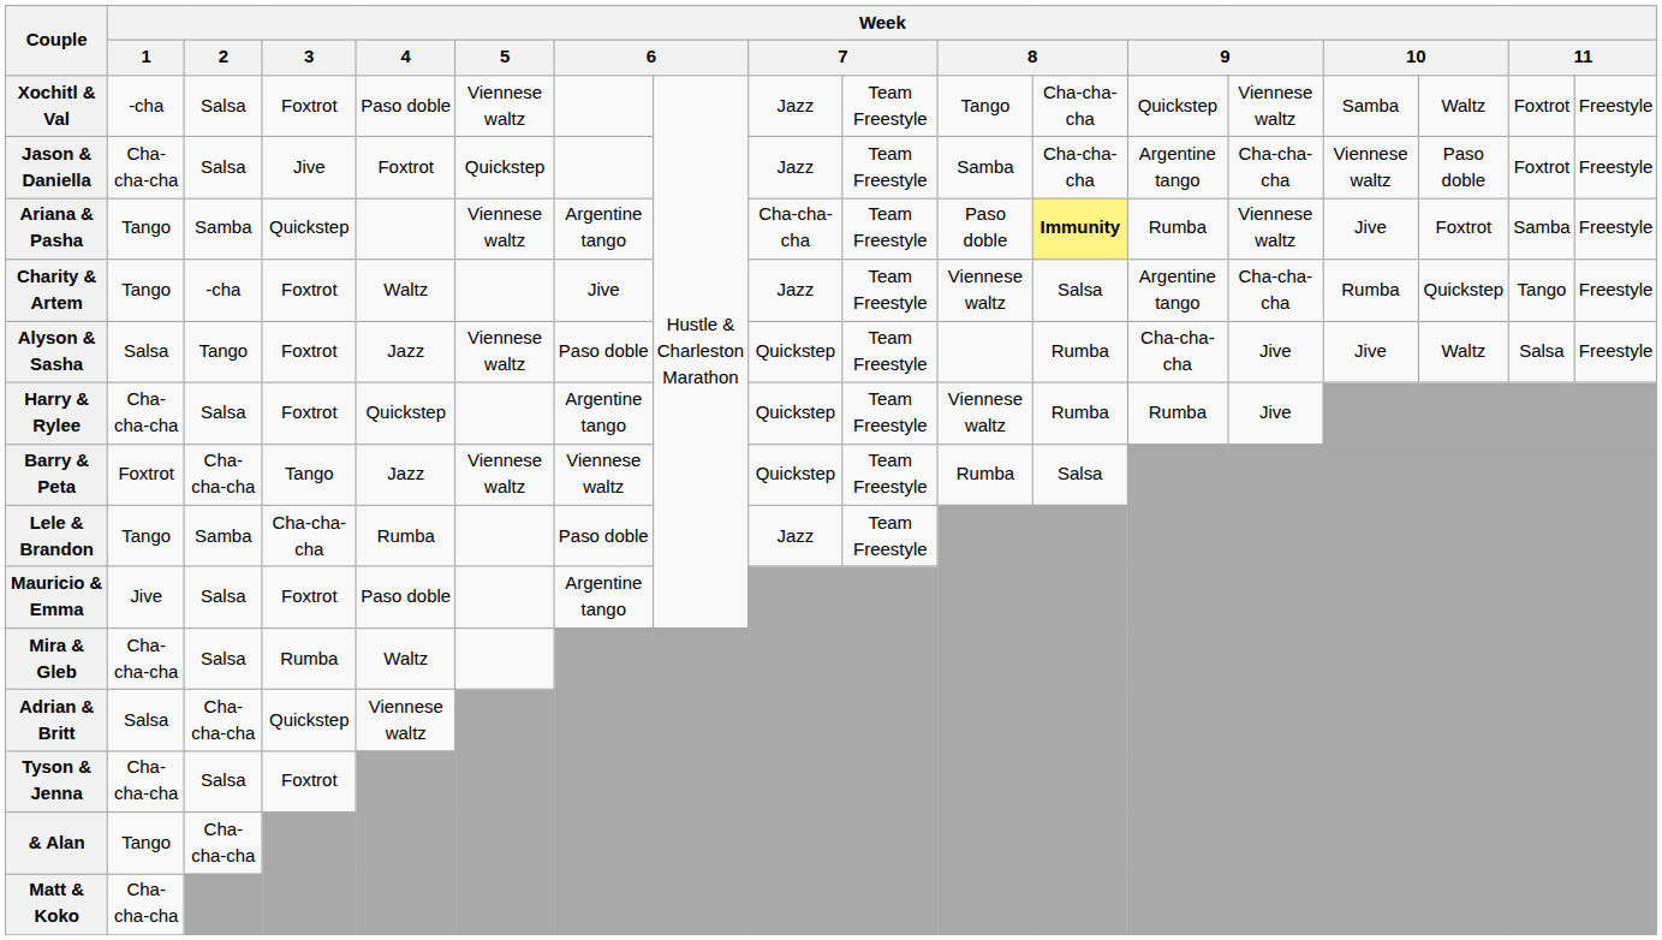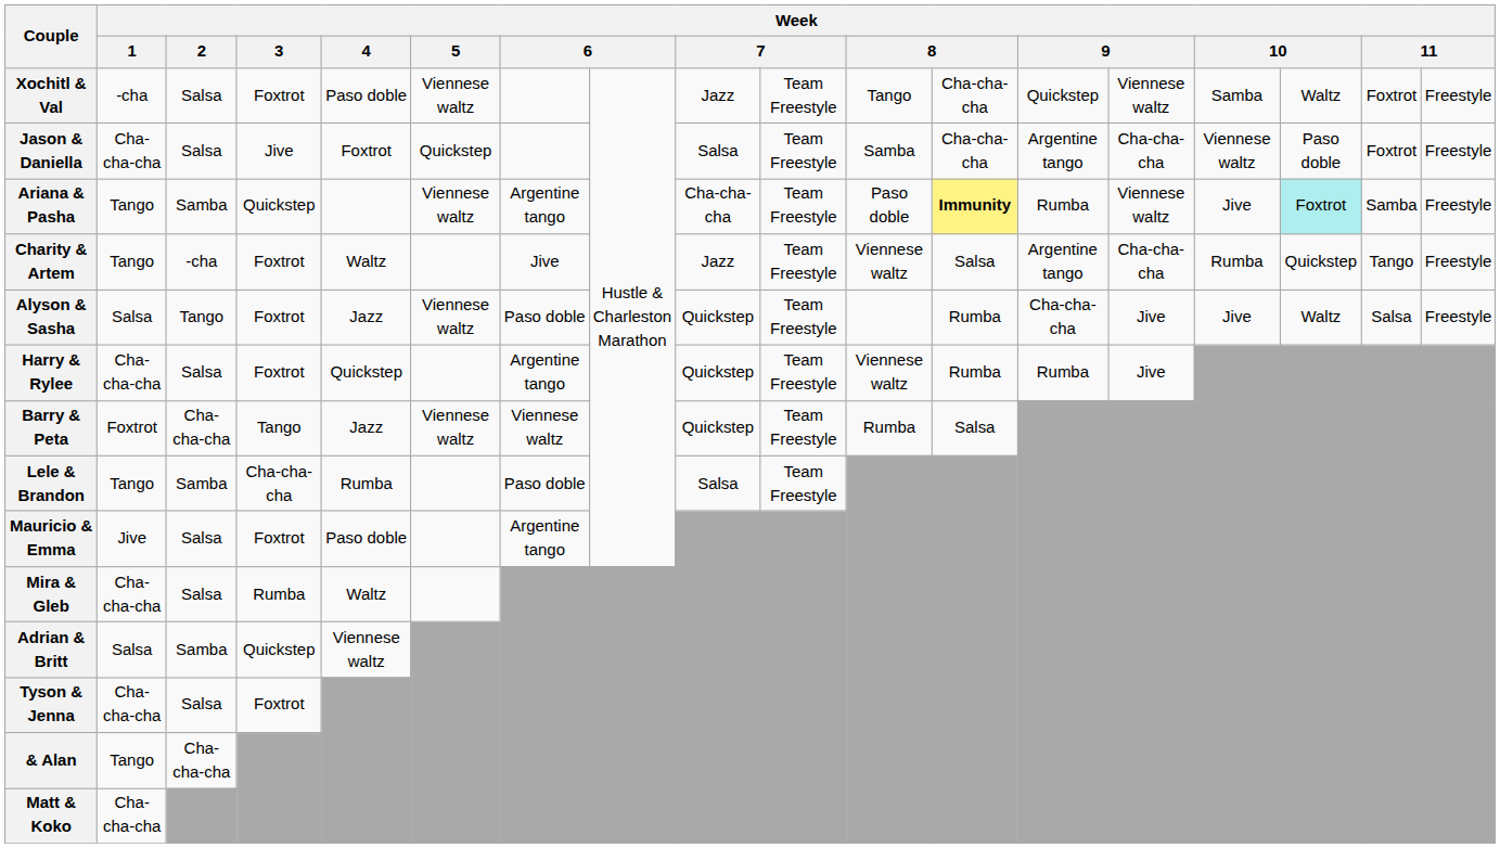 <table class="wikitable unsortable" style="text-align:center; font-size:85%; line-height:20px">
 <tr>
 <th scope="col" rowspan="2">Couple</th>
 <th colspan="17">Week</th>
 </tr>
 <tr>
 <th scope="col">1</th>
 <th scope="col">2</th>
 <th scope="col">3</th>
 <th scope="col">4</th>
 <th scope="col">5</th>
 <th scope="col" colspan="2">6</th>
 <th scope="col" colspan="2">7</th>
 <th scope="col" colspan="2">8</th>
 <th scope="col" colspan="2">9</th>
 <th scope="col" colspan="2">10</th>
 <th scope="col" colspan="2">11</th>
 </tr>
 <tr>
 <th scope="row">Xochitl & Val</th>
 <td>-cha</td>
 <td>Salsa</td>
 <td>Foxtrot</td>
 <td>Paso doble</td>
 <td>Viennese waltz</td>
 <td></td>
 <td rowspan="9">Hustle &<br>Charleston<br>Marathon</td>
 <td>Jazz</td>
 <td>Team Freestyle</td>
 <td>Tango</td>
 <td>Cha-cha-cha</td>
 <td>Quickstep</td>
 <td>Viennese waltz</td>
 <td>Samba</td>
 <td>Waltz</td>
 <td>Foxtrot</td>
 <td>Freestyle</td>
 </tr>
 <tr>
 <th scope="row">Jason & Daniella</th>
 <td>Cha-cha-cha</td>
 <td>Salsa</td>
 <td>Jive</td>
 <td>Foxtrot</td>
 <td>Quickstep</td>
 <td></td>
-<td>Jazz</td>
+<td>Salsa</td>
 <td>Team Freestyle</td>
 <td>Samba</td>
 <td>Cha-cha-cha</td>
 <td>Argentine tango</td>
 <td>Cha-cha-cha</td>
 <td>Viennese waltz</td>
 <td>Paso doble</td>
 <td>Foxtrot</td>
 <td>Freestyle</td>
 </tr>
 <tr>
 <th scope="row">Ariana & Pasha</th>
 <td>Tango</td>
 <td>Samba</td>
 <td>Quickstep</td>
 <td></td>
 <td>Viennese waltz</td>
 <td>Argentine tango</td>
 <td>Cha-cha-cha</td>
 <td>Team Freestyle</td>
 <td>Paso doble</td>
 <td bgcolor="fff383"><strong>Immunity</strong></td>
 <td>Rumba</td>
 <td>Viennese waltz</td>
 <td>Jive</td>
-<td>Foxtrot</td>
+<td style="background: paleturquoise;">Foxtrot</td>
 <td>Samba</td>
 <td>Freestyle</td>
 </tr>
 <tr>
 <th scope="row">Charity & Artem</th>
 <td>Tango</td>
 <td>-cha</td>
 <td>Foxtrot</td>
 <td>Waltz</td>
 <td></td>
 <td>Jive</td>
 <td>Jazz</td>
 <td>Team Freestyle</td>
 <td>Viennese waltz</td>
 <td>Salsa</td>
 <td>Argentine tango</td>
 <td>Cha-cha-cha</td>
 <td>Rumba</td>
 <td>Quickstep</td>
 <td>Tango</td>
 <td>Freestyle</td>
 </tr>
 <tr>
 <th scope="row">Alyson & Sasha</th>
 <td>Salsa</td>
 <td>Tango</td>
 <td>Foxtrot</td>
 <td>Jazz</td>
 <td>Viennese waltz</td>
 <td>Paso doble</td>
 <td>Quickstep</td>
 <td>Team Freestyle</td>
 <td></td>
 <td>Rumba</td>
 <td>Cha-cha-cha</td>
 <td>Jive</td>
 <td>Jive</td>
 <td>Waltz</td>
 <td>Salsa</td>
 <td>Freestyle</td>
 </tr>
 <tr>
 <th scope="row">Harry & Rylee</th>
 <td>Cha-cha-cha</td>
 <td>Salsa</td>
 <td>Foxtrot</td>
 <td>Quickstep</td>
 <td></td>
 <td>Argentine tango</td>
 <td>Quickstep</td>
 <td>Team Freestyle</td>
 <td>Viennese waltz</td>
 <td>Rumba</td>
 <td>Rumba</td>
 <td>Jive</td>
 <td colspan="4" bgcolor="darkgray" rowspan"9"></td>
 </tr>
 <tr>
 <th scope="row">Barry & Peta</th>
 <td>Foxtrot</td>
 <td>Cha-cha-cha</td>
 <td>Tango</td>
 <td>Jazz</td>
 <td>Viennese waltz</td>
 <td>Viennese waltz</td>
 <td>Quickstep</td>
 <td>Team Freestyle</td>
 <td>Rumba</td>
 <td>Salsa</td>
 <td colspan="6" rowspan="8" bgcolor="darkgray"></td>
 </tr>
 <tr>
 <th scope="row">Lele & Brandon</th>
 <td>Tango</td>
 <td>Samba</td>
 <td>Cha-cha-cha</td>
 <td>Rumba</td>
 <td></td>
 <td>Paso doble</td>
-<td>Jazz</td>
+<td>Salsa</td>
 <td>Team Freestyle</td>
 <td colspan="2" rowspan="7" bgcolor="darkgray"></td>
 </tr>
 <tr>
 <th scope="row">Mauricio & Emma</th>
 <td>Jive</td>
 <td>Salsa</td>
 <td>Foxtrot</td>
 <td>Paso doble</td>
 <td></td>
 <td>Argentine tango</td>
 <td colspan="2" rowspan="6" bgcolor="darkgray"></td>
 </tr>
 <tr>
 <th scope="row">Mira & Gleb</th>
 <td>Cha-cha-cha</td>
 <td>Salsa</td>
 <td>Rumba</td>
 <td>Waltz</td>
 <td></td>
 <td colspan="2" rowspan="5" bgcolor="darkgray"></td>
 </tr>
 <tr>
 <th scope="row">Adrian & Britt</th>
 <td>Salsa</td>
-<td>Cha-cha-cha</td>
+<td>Samba</td>
 <td>Quickstep</td>
 <td>Viennese waltz</td>
 <td rowspan="4" bgcolor="darkgray"></td>
 </tr>
 <tr>
 <th scope="row">Tyson & Jenna</th>
 <td>Cha-cha-cha</td>
 <td>Salsa</td>
 <td>Foxtrot</td>
 <td rowspan="3" bgcolor="darkgray"></td>
 </tr>
 <tr>
 <th scope="row"> & Alan</th>
 <td>Tango</td>
 <td>Cha-cha-cha</td>
 <td rowspan="2" bgcolor="darkgray"></td>
 </tr>
 <tr>
 <th scope="row">Matt & Koko</th>
 <td>Cha-cha-cha</td>
 <td bgcolor="darkgray"></td>
 </tr>
 </table>
